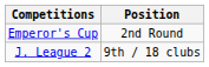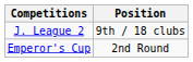 <table class="wikitable" style="text-align:center;">
 <tr>
 <th>Competitions</th>
 <th>Position</th>
 </tr>
 <tr>
+<td><a href='#'>J. League 2</a></td>
+<td>9th / 18 clubs</td>
+</tr>
+<tr>
 <td><a href='#'>Emperor's Cup</a></td>
 <td>2nd Round</td>
 </tr>
-<tr>
-<td><a href='#'>J. League 2</a></td>
-<td>9th / 18 clubs</td>
-</tr>
 </table>
